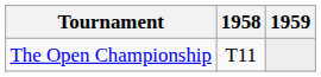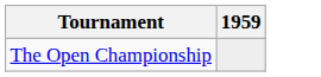 <table class="wikitable" style="font-size:95%;text-align:center;">
 <tr>
 <th>Tournament</th>
-<th>1958</th>
 <th>1959</th>
 </tr>
 <tr>
 <td align=left><a href='#'>The Open Championship</a></td>
-<td>T11</td>
 <td style="background:#eeeeee;"></td>
 </tr>
 </table>
